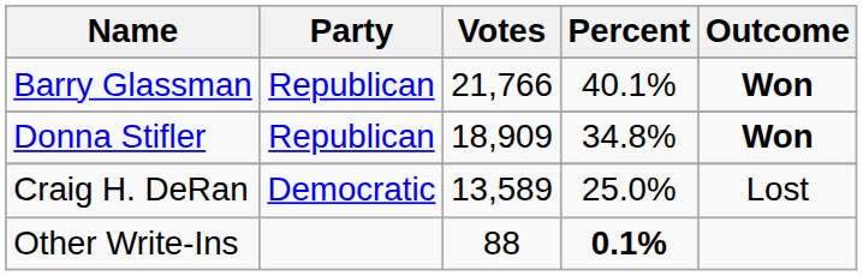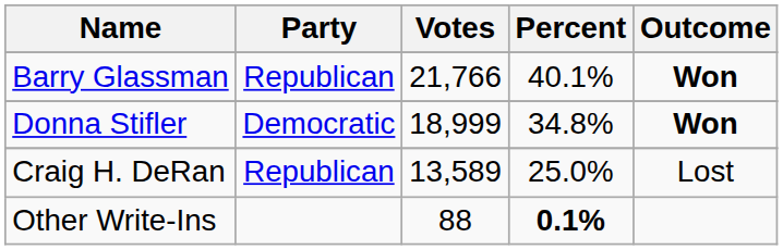 <table class=wikitable style="text-align:center">
 <tr>
 <th>Name</th>
 <th>Party</th>
 <th>Votes</th>
 <th>Percent</th>
 <th>Outcome</th>
 </tr>
 <tr>
 </tr>
 <tr>
 <td align=left><a href='#'>Barry Glassman</a></td>
 <td><a href='#'>Republican</a></td>
 <td>21,766</td>
 <td>40.1%</td>
 <td><strong>Won</strong></td>
 </tr>
 <tr>
 </tr>
 <tr>
 <td align=left><a href='#'>Donna Stifler</a></td>
-<td><a href='#'>Republican</a></td>
-<td>18,909</td>
+<td><a href='#'>Democratic</a></td>
+<td>18,999</td>
 <td>34.8%</td>
 <td><strong>Won</strong></td>
 </tr>
 <tr>
 </tr>
 <tr>
 <td align=left>Craig H. DeRan</td>
-<td><a href='#'>Democratic</a></td>
+<td><a href='#'>Republican</a></td>
 <td>13,589</td>
 <td>25.0%</td>
 <td>Lost</td>
 </tr>
 <tr>
 <td align=left>Other Write-Ins</td>
 <td></td>
 <td>88</td>
 <td><strong>0.1%</strong></td>
 <td></td>
 </tr>
 </table>
